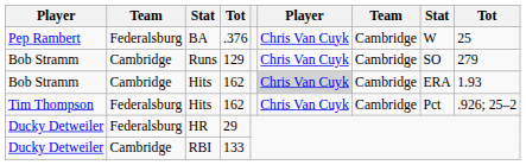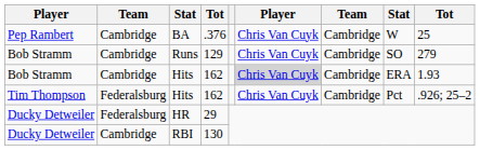 <table class="wikitable">
 <tr>
 <th>Player</th>
 <th>Team</th>
 <th>Stat</th>
 <th>Tot</th>
 <th></th>
 <th>Player</th>
 <th>Team</th>
 <th>Stat</th>
 <th>Tot</th>
 </tr>
 <tr>
 <td><a href='#'>Pep Rambert</a></td>
-<td>Federalsburg</td>
+<td>Cambridge</td>
 <td>BA</td>
 <td>.376</td>
 <td></td>
 <td><a href='#'>Chris Van Cuyk</a></td>
 <td>Cambridge</td>
 <td>W</td>
 <td>25</td>
 </tr>
 <tr>
 <td>Bob Stramm</td>
 <td>Cambridge</td>
 <td>Runs</td>
 <td>129</td>
 <td></td>
 <td><a href='#'>Chris Van Cuyk</a></td>
 <td>Cambridge</td>
 <td>SO</td>
 <td>279</td>
 </tr>
 <tr>
 <td>Bob Stramm</td>
 <td>Cambridge</td>
 <td>Hits</td>
 <td>162</td>
 <td></td>
 <td style="background: lightgrey;"><a href='#'>Chris Van Cuyk</a></td>
 <td>Cambridge</td>
 <td>ERA</td>
 <td>1.93</td>
 </tr>
 <tr>
 <td><a href='#'>Tim Thompson</a></td>
 <td>Federalsburg</td>
 <td>Hits</td>
 <td>162</td>
 <td></td>
 <td><a href='#'>Chris Van Cuyk</a></td>
 <td>Cambridge</td>
 <td>Pct</td>
 <td>.926; 25–2</td>
 </tr>
 <tr>
 <td><a href='#'>Ducky Detweiler</a></td>
 <td>Federalsburg</td>
 <td>HR</td>
 <td>29</td>
 </tr>
 <tr>
 <td><a href='#'>Ducky Detweiler</a></td>
 <td>Cambridge</td>
 <td>RBI</td>
-<td>133</td>
+<td>130</td>
 </tr>
 </table>
